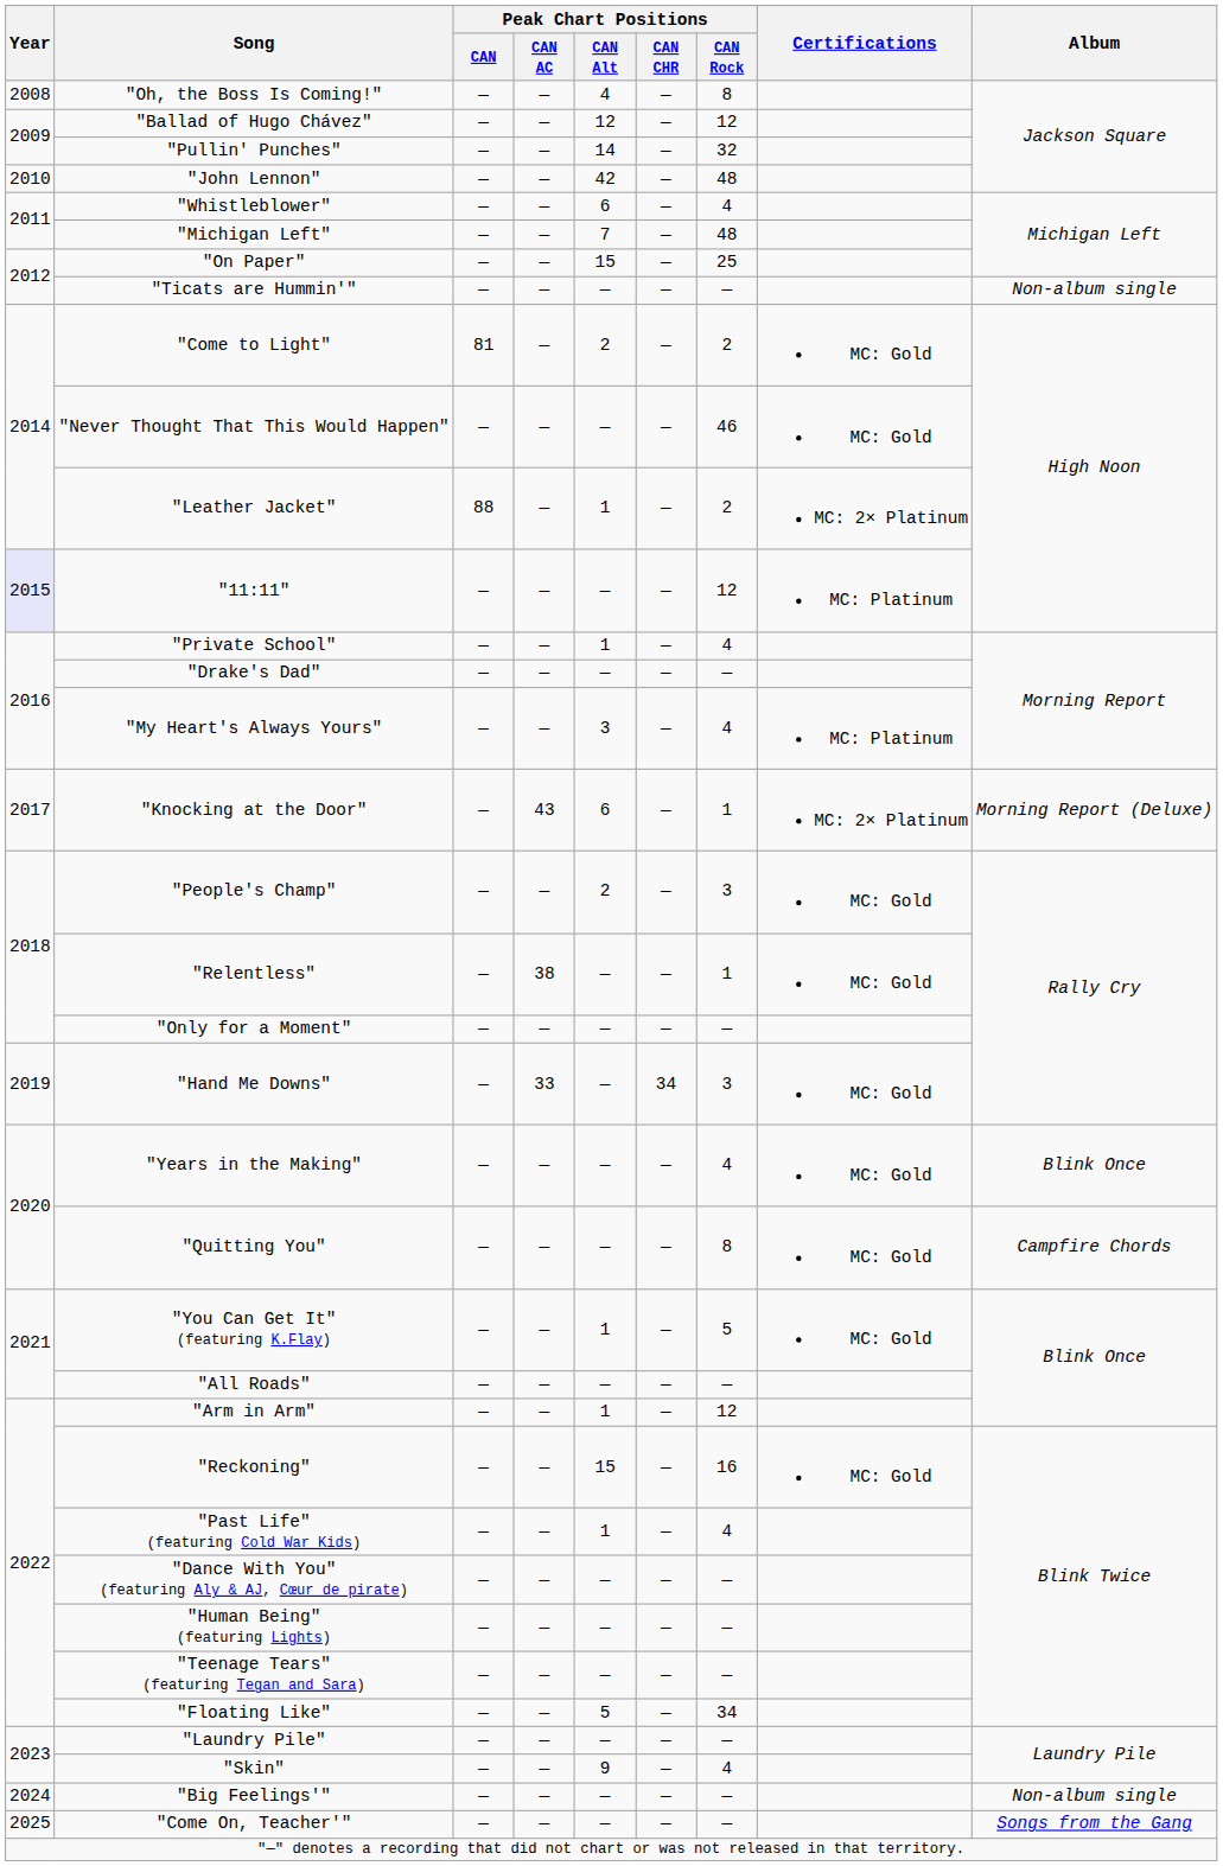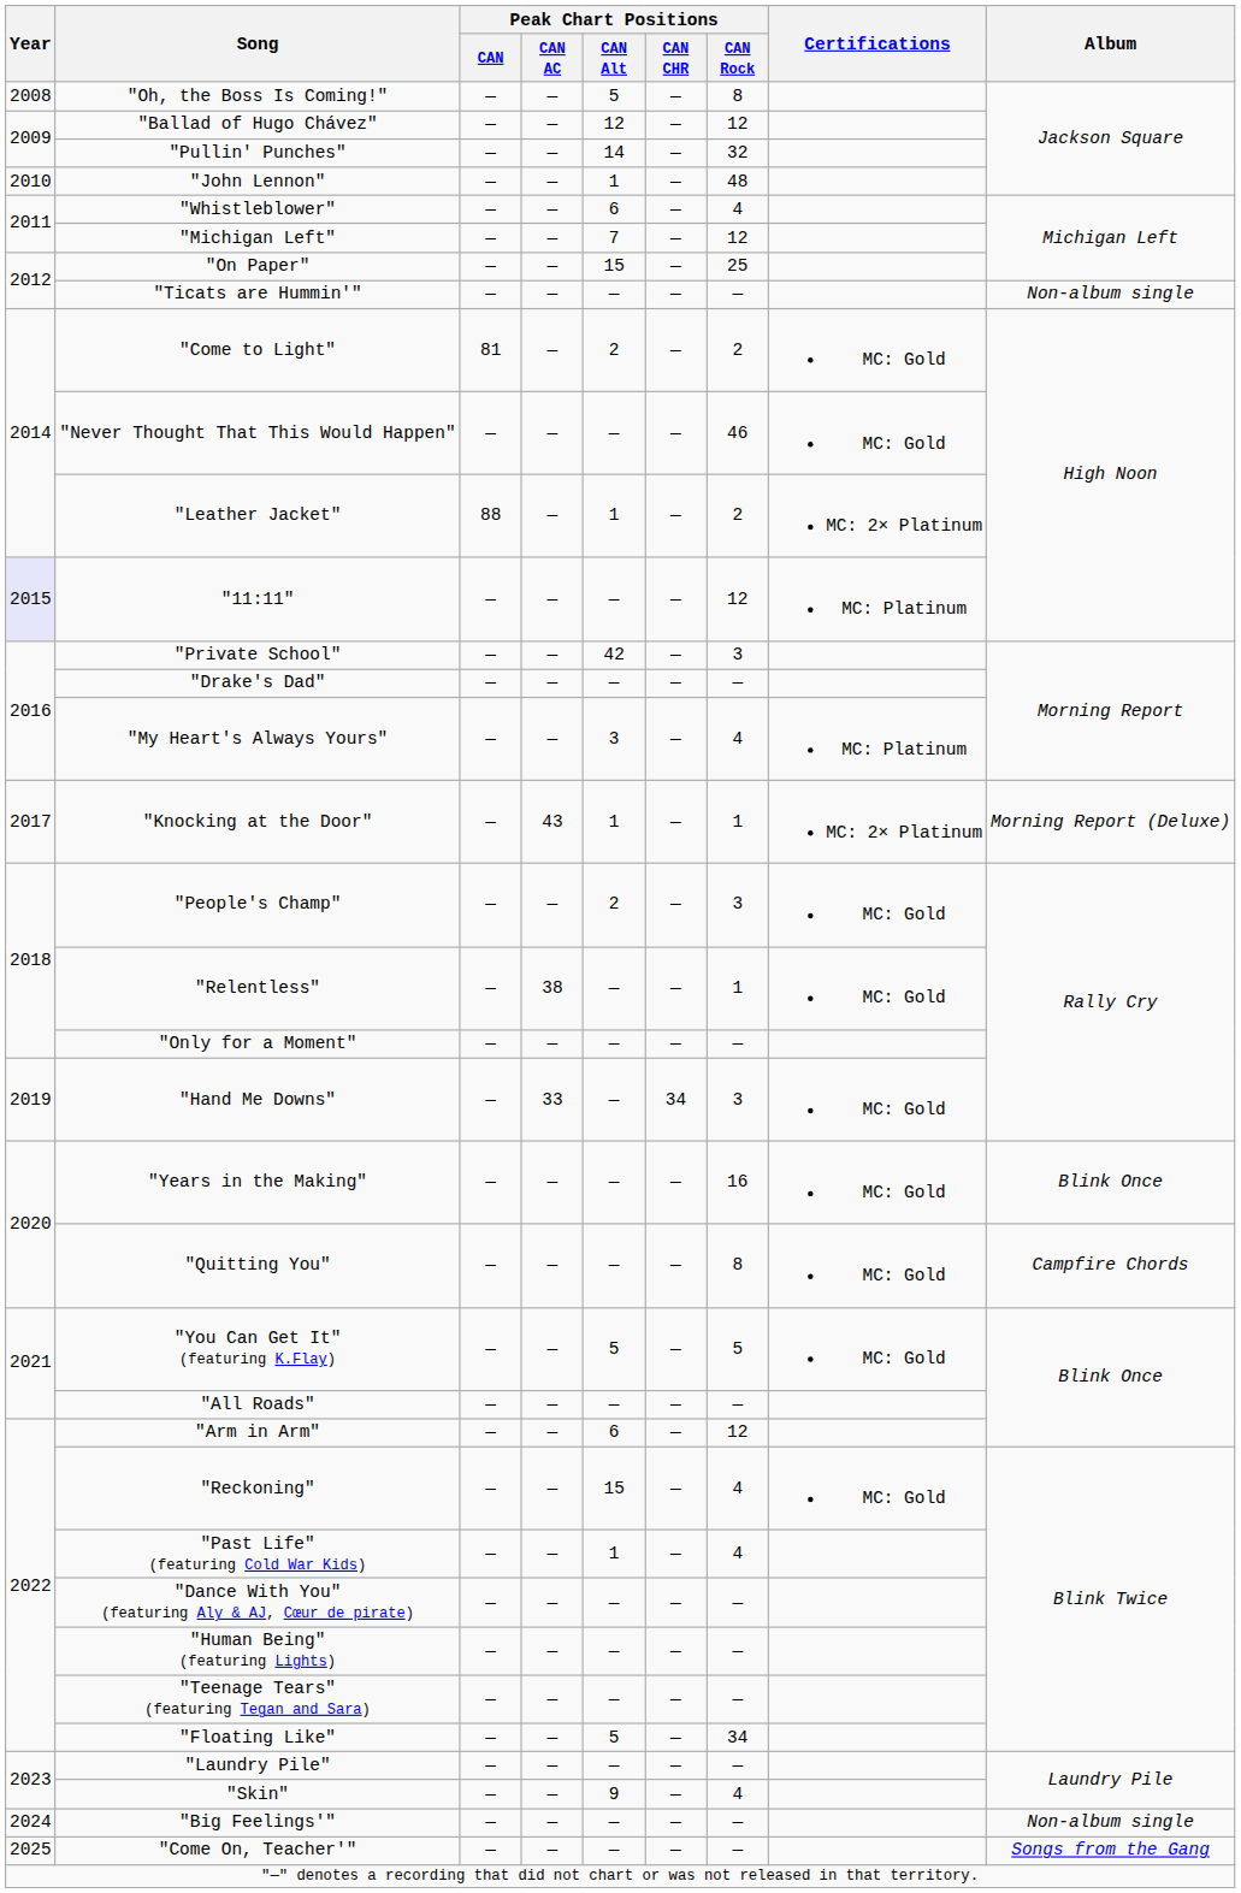 <table class="wikitable plainrowheaders" style="text-align:center;">
 <tr>
 <th rowspan="2">Year</th>
 <th rowspan="2">Song</th>
 <th colspan="5">Peak Chart Positions</th>
 <th rowspan="2"><a href='#'>Certifications</a></th>
 <th rowspan="2">Album</th>
 </tr>
 <tr>
 <th style="width:40px;"><small><a href='#'>CAN</a></small><br></th>
 <th style="width:40px;"><small><a href='#'>CAN<br>AC</a></small><br></th>
 <th style="width:40px;"><small><a href='#'>CAN<br>Alt</a></small><br></th>
 <th style="width:40px;"><small><a href='#'>CAN<br>CHR</a></small><br></th>
 <th style="width:40px;"><small><a href='#'>CAN<br>Rock</a></small><br></th>
 </tr>
 <tr>
 <td style="text-align:center;">2008</td>
 <td>"Oh, the Boss Is Coming!"</td>
 <td style="text-align:center;">—</td>
 <td style="text-align:center;">—</td>
-<td style="text-align:center;">4</td>
+<td style="text-align:center;">5</td>
 <td style="text-align:center;">—</td>
 <td style="text-align:center;">8</td>
 <td></td>
 <td rowspan="4"><em>Jackson Square</em></td>
 </tr>
 <tr>
 <td style="text-align:center;" rowspan="2">2009</td>
 <td>"Ballad of Hugo Chávez"</td>
 <td style="text-align:center;">—</td>
 <td style="text-align:center;">—</td>
 <td style="text-align:center;">12</td>
 <td style="text-align:center;">—</td>
 <td style="text-align:center;">12</td>
 <td></td>
 </tr>
 <tr>
 <td>"Pullin' Punches"</td>
 <td style="text-align:center;">—</td>
 <td style="text-align:center;">—</td>
 <td style="text-align:center;">14</td>
 <td style="text-align:center;">—</td>
 <td style="text-align:center;">32</td>
 <td></td>
 </tr>
 <tr>
 <td style="text-align:center;">2010</td>
 <td>"John Lennon"</td>
 <td style="text-align:center;">—</td>
 <td style="text-align:center;">—</td>
-<td style="text-align:center;">42</td>
+<td style="text-align:center;">1</td>
 <td style="text-align:center;">—</td>
 <td style="text-align:center;">48</td>
 <td></td>
 </tr>
 <tr>
 <td style="text-align:center;" rowspan="2">2011</td>
 <td>"Whistleblower"</td>
 <td style="text-align:center;">—</td>
 <td style="text-align:center;">—</td>
 <td style="text-align:center;">6</td>
 <td style="text-align:center;">—</td>
 <td style="text-align:center;">4</td>
 <td></td>
 <td rowspan="3"><em>Michigan Left</em></td>
 </tr>
 <tr>
 <td>"Michigan Left"</td>
 <td style="text-align:center;">—</td>
 <td style="text-align:center;">—</td>
 <td style="text-align:center;">7</td>
 <td style="text-align:center;">—</td>
-<td style="text-align:center;">48</td>
+<td style="text-align:center;">12</td>
 <td></td>
 </tr>
 <tr>
 <td style="text-align:center;" rowspan="2">2012</td>
 <td>"On Paper"</td>
 <td style="text-align:center;">—</td>
 <td style="text-align:center;">—</td>
 <td style="text-align:center;">15</td>
 <td style="text-align:center;">—</td>
 <td style="text-align:center;">25</td>
 <td></td>
 </tr>
 <tr>
 <td>"Ticats are Hummin'"</td>
 <td style="text-align:center;">—</td>
 <td style="text-align:center;">—</td>
 <td style="text-align:center;">—</td>
 <td style="text-align:center;">—</td>
 <td style="text-align:center;">—</td>
 <td></td>
 <td><em>Non-album single</em></td>
 </tr>
 <tr>
 <td style="text-align:center;" rowspan="3">2014</td>
 <td>"Come to Light"</td>
 <td style="text-align:center;">81</td>
 <td style="text-align:center;">—</td>
 <td style="text-align:center;">2</td>
 <td style="text-align:center;">—</td>
 <td style="text-align:center;">2</td>
 <td><br><ul><li>MC: Gold</li></ul></td>
 <td rowspan="4"><em>High Noon</em></td>
 </tr>
 <tr>
 <td>"Never Thought That This Would Happen"</td>
 <td style="text-align:center;">—</td>
 <td style="text-align:center;">—</td>
 <td style="text-align:center;">—</td>
 <td style="text-align:center;">—</td>
 <td style="text-align:center;">46</td>
 <td><br><ul><li>MC: Gold</li></ul></td>
 </tr>
 <tr>
 <td>"Leather Jacket"</td>
 <td style="text-align:center;">88</td>
 <td style="text-align:center;">—</td>
 <td style="text-align:center;">1</td>
 <td style="text-align:center;">—</td>
 <td style="text-align:center;">2</td>
 <td><br><ul><li>MC: 2× Platinum</li></ul></td>
 </tr>
 <tr>
 <td style="background: lavender; text-align:center;" rowspan="1">2015</td>
 <td>"11:11"</td>
 <td style="text-align:center;">—</td>
 <td style="text-align:center;">—</td>
 <td style="text-align:center;">—</td>
 <td style="text-align:center;">—</td>
 <td style="text-align:center;">12</td>
 <td><br><ul><li>MC: Platinum</li></ul></td>
 </tr>
 <tr>
 <td style="text-align:center;" rowspan=3>2016</td>
 <td>"Private School"</td>
 <td style="text-align:center;">—</td>
 <td style="text-align:center;">—</td>
-<td style="text-align:center;">1</td>
+<td style="text-align:center;">42</td>
 <td style="text-align:center;">—</td>
-<td style="text-align:center;">4</td>
+<td style="text-align:center;">3</td>
 <td></td>
 <td rowspan=3><em>Morning Report</em></td>
 </tr>
 <tr>
 <td>"Drake's Dad"</td>
 <td style="text-align:center;">—</td>
 <td style="text-align:center;">—</td>
 <td style="text-align:center;">—</td>
 <td style="text-align:center;">—</td>
 <td style="text-align:center;">—</td>
 <td></td>
 </tr>
 <tr>
 <td>"My Heart's Always Yours"</td>
 <td style="text-align:center;">—</td>
 <td style="text-align:center;">—</td>
 <td style="text-align:center;">3</td>
 <td style="text-align:center;">—</td>
 <td style="text-align:center;">4</td>
 <td><br><ul><li>MC: Platinum</li></ul></td>
 </tr>
 <tr>
 <td style="text-align:center;" rowspan="1">2017</td>
 <td>"Knocking at the Door"</td>
 <td style="text-align:center;">—</td>
 <td style="text-align:center;">43</td>
-<td style="text-align:center;">6</td>
+<td style="text-align:center;">1</td>
 <td style="text-align:center;">—</td>
 <td style="text-align:center;">1</td>
 <td><br><ul><li>MC: 2× Platinum</li></ul></td>
 <td rowspan=1><em>Morning Report (Deluxe)</em></td>
 </tr>
 <tr>
 <td rowspan="3" style="text-align:center;">2018</td>
 <td>"People's Champ"</td>
 <td style="text-align:center;">—</td>
 <td style="text-align:center;">—</td>
 <td style="text-align:center;">2</td>
 <td style="text-align:center;">—</td>
 <td style="text-align:center;">3</td>
 <td><br><ul><li>MC: Gold</li></ul></td>
 <td rowspan=4><em>Rally Cry</em></td>
 </tr>
 <tr>
 <td>"Relentless"</td>
 <td style="text-align:center;">—</td>
 <td style="text-align:center;">38</td>
 <td style="text-align:center;">—</td>
 <td style="text-align:center;">—</td>
 <td style="text-align:center;">1</td>
 <td><br><ul><li>MC: Gold</li></ul></td>
 </tr>
 <tr>
 <td>"Only for a Moment"</td>
 <td style="text-align:center;">—</td>
 <td style="text-align:center;">—</td>
 <td style="text-align:center;">—</td>
 <td style="text-align:center;">—</td>
 <td style="text-align:center;">—</td>
 <td></td>
 </tr>
 <tr>
 <td style="text-align:center;">2019</td>
 <td>"Hand Me Downs"</td>
 <td style="text-align:center;">—</td>
 <td style="text-align:center;">33</td>
 <td style="text-align:center;">—</td>
 <td style="text-align:center;">34</td>
 <td style="text-align:center;">3</td>
 <td><br><ul><li>MC: Gold</li></ul></td>
 </tr>
 <tr>
 <td style="text-align:center;" rowspan="2">2020</td>
 <td>"Years in the Making"</td>
 <td style="text-align:center;">—</td>
 <td style="text-align:center;">—</td>
 <td style="text-align:center;">—</td>
 <td style="text-align:center;">—</td>
-<td style="text-align:center;">4</td>
+<td style="text-align:center;">16</td>
 <td><br><ul><li>MC: Gold</li></ul></td>
 <td rowspan=1><em>Blink Once</em></td>
 </tr>
 <tr>
 <td>"Quitting You"</td>
 <td style="text-align:center;">—</td>
 <td style="text-align:center;">—</td>
 <td style="text-align:center;">—</td>
 <td style="text-align:center;">—</td>
 <td style="text-align:center;">8</td>
 <td><br><ul><li>MC: Gold</li></ul></td>
 <td><em>Campfire Chords</em></td>
 </tr>
 <tr>
 <td style="text-align:center;" rowspan="2">2021</td>
 <td>"You Can Get It"<br> <small>(featuring <a href='#'>K.Flay</a>)</small></td>
 <td style="text-align:center;">—</td>
 <td style="text-align:center;">—</td>
-<td style="text-align:center;">1</td>
+<td style="text-align:center;">5</td>
 <td style="text-align:center;">—</td>
 <td style="text-align:center;">5</td>
 <td><br><ul><li>MC: Gold</li></ul></td>
 <td rowspan=3><em>Blink Once</em></td>
 </tr>
 <tr>
 <td>"All Roads"</td>
 <td style="text-align:center;">—</td>
 <td style="text-align:center;">—</td>
 <td style="text-align:center;">—</td>
 <td style="text-align:center;">—</td>
 <td style="text-align:center;">—</td>
 <td></td>
 </tr>
 <tr>
 <td rowspan="7" style="text-align:center;">2022</td>
 <td>"Arm in Arm"</td>
 <td style="text-align:center;">—</td>
 <td style="text-align:center;">—</td>
-<td style="text-align:center;">1</td>
+<td style="text-align:center;">6</td>
 <td style="text-align:center;">—</td>
 <td style="text-align:center;">12</td>
 <td></td>
 </tr>
 <tr>
 <td>"Reckoning"</td>
 <td style="text-align:center;">—</td>
 <td style="text-align:center;">—</td>
 <td style="text-align:center;">15</td>
 <td style="text-align:center;">—</td>
-<td style="text-align:center;">16</td>
+<td style="text-align:center;">4</td>
 <td><br><ul><li>MC: Gold</li></ul></td>
 <td rowspan="6"><em>Blink Twice</em></td>
 </tr>
 <tr>
 <td>"Past Life"<br> <small>(featuring <a href='#'>Cold War Kids</a>)</small></td>
 <td>—</td>
 <td>—</td>
 <td style="text-align:center;">1</td>
 <td>—</td>
 <td style="text-align:center;">4</td>
 <td></td>
 </tr>
 <tr>
 <td>"Dance With You"<br> <small>(featuring <a href='#'>Aly & AJ</a>, <a href='#'>Cœur de pirate</a>)</small></td>
 <td>—</td>
 <td>—</td>
 <td>—</td>
 <td>—</td>
 <td>—</td>
 <td></td>
 </tr>
 <tr>
 <td>"Human Being"<br> <small>(featuring <a href='#'>Lights</a>)</small></td>
 <td>—</td>
 <td>—</td>
 <td>—</td>
 <td>—</td>
 <td>—</td>
 <td></td>
 </tr>
 <tr>
 <td>"Teenage Tears"<br> <small>(featuring <a href='#'>Tegan and Sara</a>)</small></td>
 <td>—</td>
 <td>—</td>
 <td>—</td>
 <td>—</td>
 <td>—</td>
 <td></td>
 </tr>
 <tr>
 <td>"Floating Like"</td>
 <td>—</td>
 <td>—</td>
 <td style="text-align:center;">5</td>
 <td>—</td>
 <td style="text-align:center;">34</td>
 <td></td>
 </tr>
 <tr>
 <td rowspan=2>2023</td>
 <td>"Laundry Pile"</td>
 <td>—</td>
 <td>—</td>
 <td>—</td>
 <td>—</td>
 <td>—</td>
 <td></td>
 <td rowspan=2><em>Laundry Pile</em></td>
 </tr>
 <tr>
 <td>"Skin"</td>
 <td>—</td>
 <td>—</td>
 <td style="text-align:center;">9</td>
 <td>—</td>
 <td style="text-align:center;">4</td>
 <td></td>
 </tr>
 <tr>
 <td rowspan=1>2024</td>
 <td>"Big Feelings'"</td>
 <td style="text-align:center;">—</td>
 <td style="text-align:center;">—</td>
 <td style="text-align:center;">—</td>
 <td style="text-align:center;">—</td>
 <td style="text-align:center;">—</td>
 <td></td>
 <td><em>Non-album single</em></td>
 </tr>
 <tr>
 <td rowspan=1>2025</td>
 <td>"Come On, Teacher'"</td>
 <td style="text-align:center;">—</td>
 <td style="text-align:center;">—</td>
 <td style="text-align:center;">—</td>
 <td style="text-align:center;">—</td>
 <td style="text-align:center;">—</td>
 <td></td>
 <td><em><a href='#'>Songs from the Gang</a></em></td>
 </tr>
 <tr>
 <td colspan="18" style="text-align:center; font-size:85%;">"—" denotes a recording that did not chart or was not released in that territory.</td>
 </tr>
 </table>
